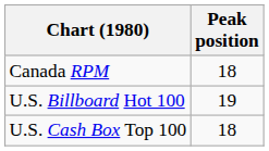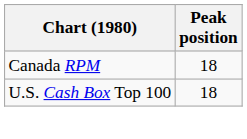 <table class="wikitable sortable">
 <tr>
 <th align="left">Chart (1980)</th>
 <th align="left">Peak<br>position</th>
 </tr>
 <tr>
 <td align="left">Canada <a href='#'><em>RPM</em></a></td>
 <td style="text-align:center;">18</td>
 </tr>
 <tr>
-<td align="left">U.S. <em><a href='#'>Billboard</a></em> <a href='#'>Hot 100</a></td>
-<td style="text-align:center;">19</td>
-</tr>
-<tr>
 <td align="left">U.S. <em><a href='#'>Cash Box</a></em> Top 100</td>
 <td style="text-align:center;">18</td>
 </tr>
 </table>
